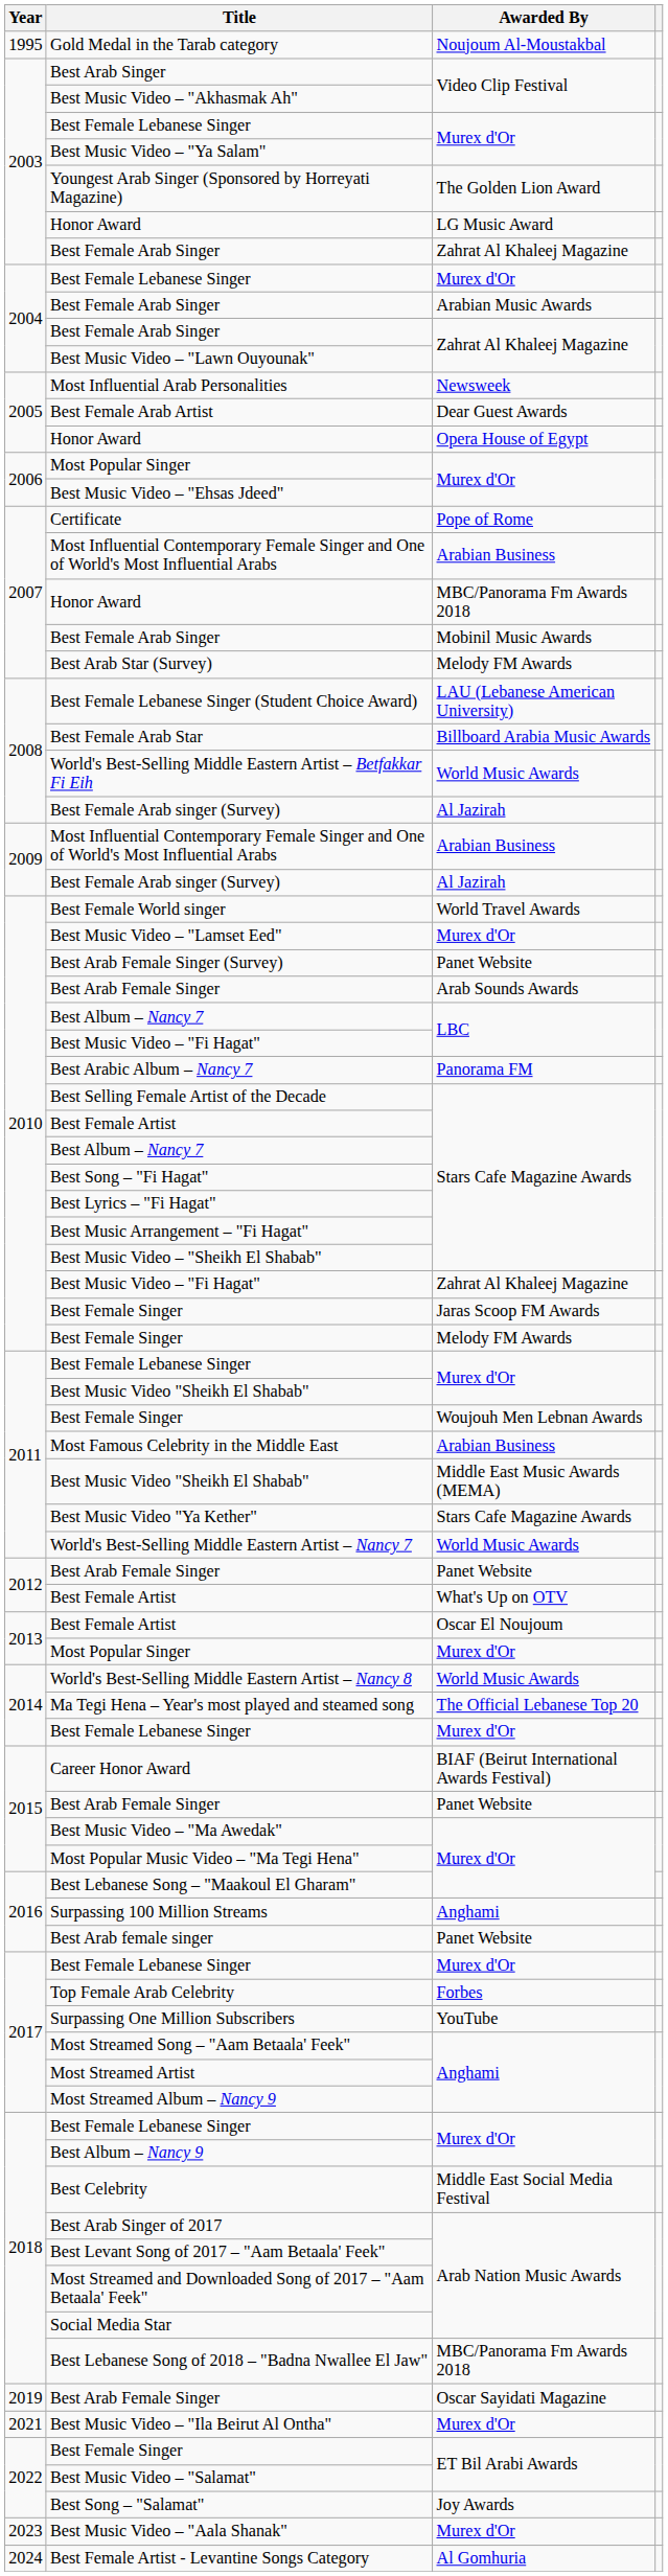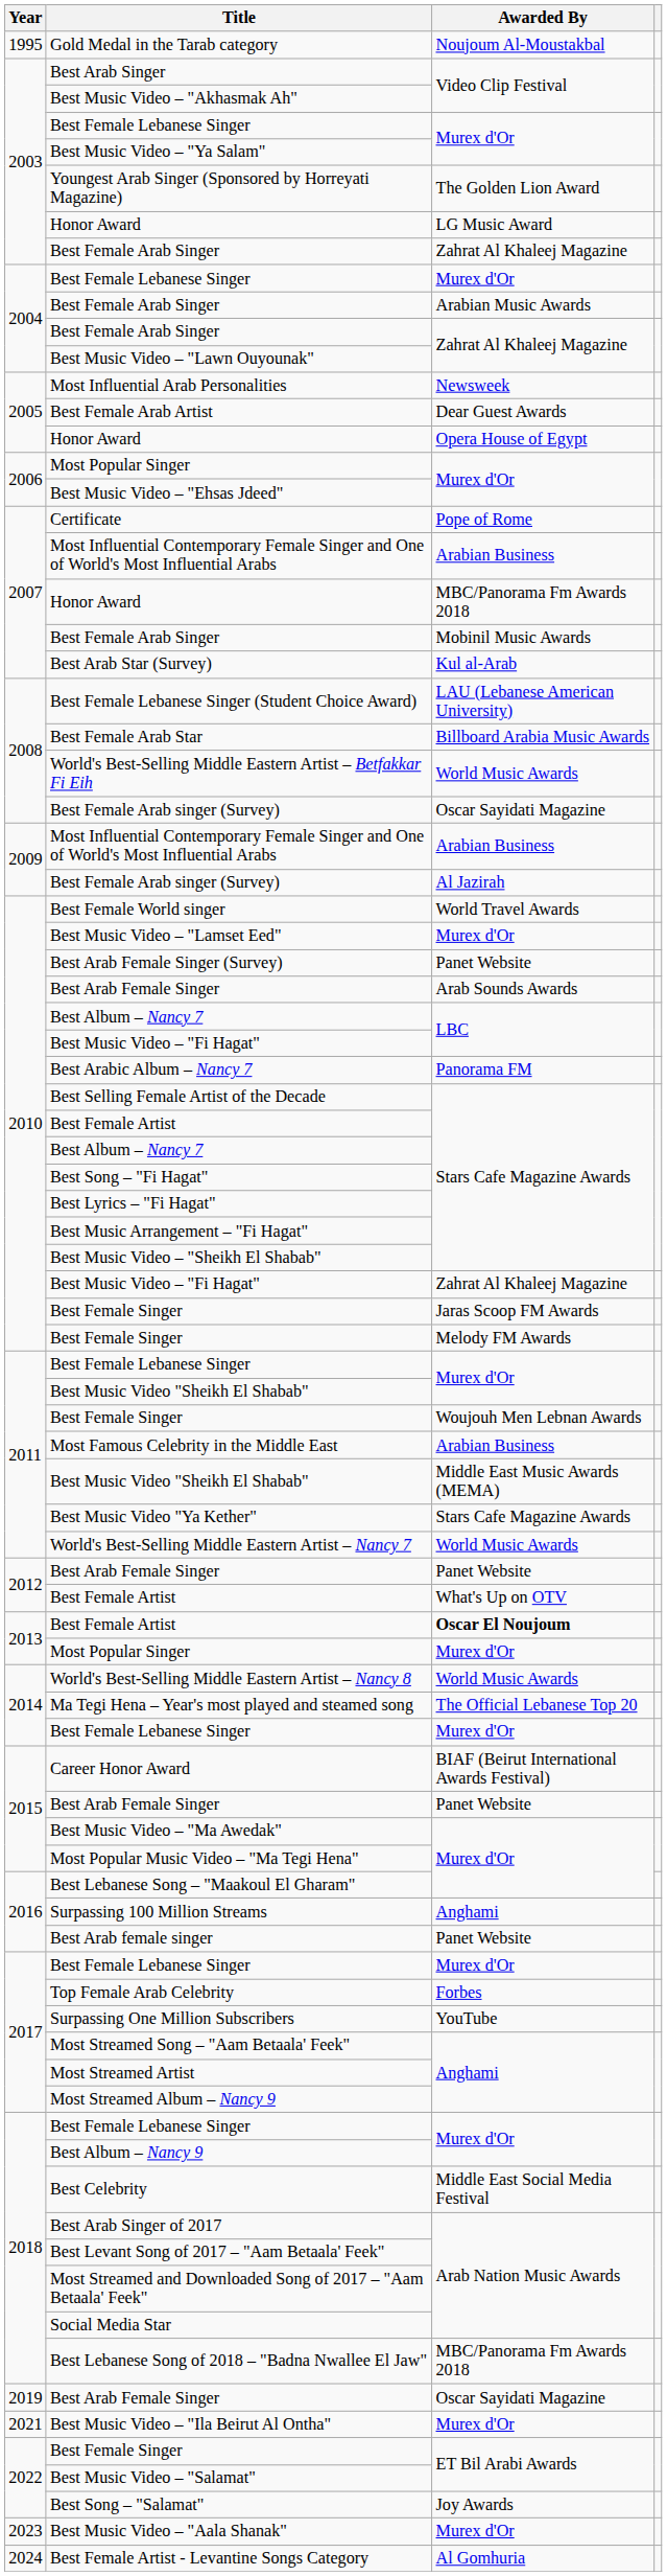 <table class="wikitable" style="margin:1em auto 1em auto;">
 <tr>
 <th>Year</th>
 <th>Title</th>
 <th>Awarded By</th>
 <th></th>
 </tr>
 <tr>
 <td>1995</td>
 <td>Gold Medal in the Tarab category</td>
 <td><a href='#'>Noujoum Al-Moustakbal</a></td>
 <td></td>
 </tr>
 <tr>
 <td rowspan="7">2003</td>
 <td>Best Arab Singer</td>
 <td rowspan="2">Video Clip Festival</td>
 <td rowspan="2"></td>
 </tr>
 <tr>
 <td>Best Music Video – "Akhasmak Ah"</td>
 </tr>
 <tr>
 <td>Best Female Lebanese Singer</td>
 <td rowspan="2"><a href='#'>Murex d'Or</a></td>
 <td rowspan="2"></td>
 </tr>
 <tr>
 <td>Best Music Video – "Ya Salam"</td>
 </tr>
 <tr>
 <td>Youngest Arab Singer (Sponsored by Horreyati Magazine)</td>
 <td>The Golden Lion Award</td>
 <td></td>
 </tr>
 <tr>
 <td>Honor Award</td>
 <td>LG Music Award</td>
 <td></td>
 </tr>
 <tr>
 <td>Best Female Arab Singer</td>
 <td>Zahrat Al Khaleej Magazine</td>
 <td></td>
 </tr>
 <tr>
 <td rowspan="4">2004</td>
 <td>Best Female Lebanese Singer</td>
 <td><a href='#'>Murex d'Or</a></td>
 <td></td>
 </tr>
 <tr>
 <td>Best Female Arab Singer</td>
 <td>Arabian Music Awards</td>
 <td></td>
 </tr>
 <tr>
 <td>Best Female Arab Singer</td>
 <td rowspan="2">Zahrat Al Khaleej Magazine</td>
 <td rowspan="2"></td>
 </tr>
 <tr>
 <td>Best Music Video – "Lawn Ouyounak"</td>
 </tr>
 <tr>
 <td rowspan="3">2005</td>
 <td>Most Influential Arab Personalities</td>
 <td><a href='#'>Newsweek</a></td>
 <td></td>
 </tr>
 <tr>
 <td>Best Female Arab Artist</td>
 <td>Dear Guest Awards</td>
 <td></td>
 </tr>
 <tr>
 <td>Honor Award</td>
 <td><a href='#'>Opera House of Egypt</a></td>
 <td></td>
 </tr>
 <tr>
 <td rowspan="2">2006</td>
 <td>Most Popular Singer</td>
 <td rowspan="2"><a href='#'>Murex d'Or</a></td>
 <td rowspan="2"></td>
 </tr>
 <tr>
 <td>Best Music Video – "Ehsas Jdeed"</td>
 </tr>
 <tr>
 <td rowspan="5">2007</td>
 <td>Certificate</td>
 <td><a href='#'>Pope of Rome</a></td>
 <td></td>
 </tr>
 <tr>
 <td>Most Influential Contemporary Female Singer and One of World's Most Influential Arabs</td>
 <td><a href='#'>Arabian Business</a></td>
 <td></td>
 </tr>
 <tr>
 <td>Honor Award</td>
 <td>MBC/Panorama Fm Awards 2018</td>
 <td></td>
 </tr>
 <tr>
 <td>Best Female Arab Singer</td>
 <td>Mobinil Music Awards</td>
 <td></td>
 </tr>
 <tr>
 <td>Best Arab Star (Survey)</td>
-<td>Melody FM Awards</td>
+<td><a href='#'>Kul al-Arab</a></td>
 <td></td>
 </tr>
 <tr>
 <td rowspan="4">2008</td>
 <td>Best Female Lebanese Singer (Student Choice Award)</td>
 <td><a href='#'>LAU (Lebanese American University)</a></td>
 <td></td>
 </tr>
 <tr>
 <td>Best Female Arab Star</td>
 <td><a href='#'>Billboard Arabia Music Awards</a></td>
 <td></td>
 </tr>
 <tr>
 <td>World's Best-Selling Middle Eastern Artist – <em><a href='#'>Betfakkar Fi Eih</a></em></td>
 <td><a href='#'>World Music Awards</a></td>
 <td></td>
 </tr>
 <tr>
 <td>Best Female Arab singer (Survey)</td>
-<td><a href='#'>Al Jazirah</a></td>
+<td rowspan="1">Oscar Sayidati Magazine</td>
 <td></td>
 </tr>
 <tr>
 <td rowspan="2">2009</td>
 <td>Most Influential Contemporary Female Singer and One of World's Most Influential Arabs</td>
 <td><a href='#'>Arabian Business</a></td>
 <td></td>
 </tr>
 <tr>
 <td>Best Female Arab singer (Survey)</td>
 <td><a href='#'>Al Jazirah</a></td>
 <td></td>
 </tr>
 <tr>
 <td rowspan="17">2010</td>
 <td>Best Female World singer</td>
 <td>World Travel Awards</td>
 <td></td>
 </tr>
 <tr>
 <td>Best Music Video – "Lamset Eed"</td>
 <td><a href='#'>Murex d'Or</a></td>
 <td></td>
 </tr>
 <tr>
 <td>Best Arab Female Singer (Survey)</td>
 <td>Panet Website</td>
 <td></td>
 </tr>
 <tr>
 <td>Best Arab Female Singer</td>
 <td>Arab Sounds Awards</td>
 <td></td>
 </tr>
 <tr>
 <td>Best Album – <em><a href='#'>Nancy 7</a></em></td>
 <td rowspan="2"><a href='#'>LBC</a></td>
 <td rowspan="2"></td>
 </tr>
 <tr>
 <td>Best Music Video – "Fi Hagat"</td>
 </tr>
 <tr>
 <td>Best Arabic Album – <em><a href='#'>Nancy 7</a></em></td>
 <td><a href='#'>Panorama FM</a></td>
 <td></td>
 </tr>
 <tr>
 <td>Best Selling Female Artist of the Decade</td>
 <td rowspan="7">Stars Cafe Magazine Awards</td>
 <td rowspan="7"></td>
 </tr>
 <tr>
 <td>Best Female Artist</td>
 </tr>
 <tr>
 <td>Best Album – <em><a href='#'>Nancy 7</a></em></td>
 </tr>
 <tr>
 <td>Best Song – "Fi Hagat"</td>
 </tr>
 <tr>
 <td>Best Lyrics – "Fi Hagat"</td>
 </tr>
 <tr>
 <td>Best Music Arrangement – "Fi Hagat"</td>
 </tr>
 <tr>
 <td>Best Music Video – "Sheikh El Shabab"</td>
 </tr>
 <tr>
 <td>Best Music Video – "Fi Hagat"</td>
 <td>Zahrat Al Khaleej Magazine</td>
 <td></td>
 </tr>
 <tr>
 <td>Best Female Singer</td>
 <td>Jaras Scoop FM Awards</td>
 <td></td>
 </tr>
 <tr>
 <td>Best Female Singer</td>
 <td>Melody FM Awards</td>
 <td></td>
 </tr>
 <tr>
 <td rowspan="7">2011</td>
 <td>Best Female Lebanese Singer</td>
 <td rowspan="2"><a href='#'>Murex d'Or</a></td>
 <td rowspan="2"></td>
 </tr>
 <tr>
 <td>Best Music Video "Sheikh El Shabab"</td>
 </tr>
 <tr>
 <td>Best Female Singer</td>
 <td>Woujouh Men Lebnan Awards</td>
 <td></td>
 </tr>
 <tr>
 <td>Most Famous Celebrity in the Middle East</td>
 <td><a href='#'>Arabian Business</a></td>
 <td></td>
 </tr>
 <tr>
 <td>Best Music Video "Sheikh El Shabab"</td>
 <td>Middle East Music Awards (MEMA)</td>
 <td></td>
 </tr>
 <tr>
 <td>Best Music Video "Ya Kether"</td>
 <td>Stars Cafe Magazine Awards</td>
 <td></td>
 </tr>
 <tr>
 <td>World's Best-Selling Middle Eastern Artist – <em><a href='#'>Nancy 7</a></em></td>
 <td><a href='#'>World Music Awards</a></td>
 <td></td>
 </tr>
 <tr>
 <td rowspan="2">2012</td>
 <td>Best Arab Female Singer</td>
 <td>Panet Website</td>
 <td></td>
 </tr>
 <tr>
 <td>Best Female Artist</td>
 <td>What's Up on <a href='#'>OTV</a></td>
 <td></td>
 </tr>
 <tr>
 <td rowspan="2">2013</td>
 <td>Best Female Artist</td>
-<td>Oscar El Noujoum</td>
+<td><strong>Oscar El Noujoum</strong></td>
 <td></td>
 </tr>
 <tr>
 <td>Most Popular Singer</td>
 <td><a href='#'>Murex d'Or</a></td>
 <td></td>
 </tr>
 <tr>
 <td rowspan="3">2014</td>
 <td>World's Best-Selling Middle Eastern Artist – <em><a href='#'>Nancy 8</a></em></td>
 <td><a href='#'>World Music Awards</a></td>
 <td></td>
 </tr>
 <tr>
 <td>Ma Tegi Hena – Year's most played and steamed song</td>
 <td><a href='#'>The Official Lebanese Top 20</a></td>
 <td></td>
 </tr>
 <tr>
 <td>Best Female Lebanese Singer</td>
 <td><a href='#'>Murex d'Or</a></td>
 <td></td>
 </tr>
 <tr>
 <td rowspan="4">2015</td>
 <td>Career Honor Award</td>
 <td>BIAF (Beirut International Awards Festival)</td>
 <td></td>
 </tr>
 <tr>
 <td>Best Arab Female Singer</td>
 <td>Panet Website</td>
 <td></td>
 </tr>
 <tr>
 <td>Best Music Video – "Ma Awedak"</td>
 <td rowspan="3"><a href='#'>Murex d'Or</a></td>
 <td rowspan="2"></td>
 </tr>
 <tr>
 <td>Most Popular Music Video – "Ma Tegi Hena"</td>
 </tr>
 <tr>
 <td rowspan="3">2016</td>
 <td>Best Lebanese Song – "Maakoul El Gharam"</td>
 <td></td>
 </tr>
 <tr>
 <td>Surpassing 100 Million Streams</td>
 <td><a href='#'>Anghami</a></td>
 <td></td>
 </tr>
 <tr>
 <td>Best Arab female singer</td>
 <td>Panet Website</td>
 <td></td>
 </tr>
 <tr>
 <td rowspan="6">2017</td>
 <td>Best Female Lebanese Singer</td>
 <td><a href='#'>Murex d'Or</a></td>
 <td></td>
 </tr>
 <tr>
 <td>Top Female Arab Celebrity</td>
 <td><a href='#'>Forbes</a></td>
 <td></td>
 </tr>
 <tr>
 <td>Surpassing One Million Subscribers</td>
 <td>YouTube</td>
 <td></td>
 </tr>
 <tr>
 <td>Most Streamed Song – "Aam Betaala' Feek"</td>
 <td rowspan="3"><a href='#'>Anghami</a></td>
 <td rowspan="3"></td>
 </tr>
 <tr>
 <td>Most Streamed Artist</td>
 </tr>
 <tr>
 <td>Most Streamed Album – <em><a href='#'>Nancy 9</a></em></td>
 </tr>
 <tr>
 <td rowspan="8">2018</td>
 <td>Best Female Lebanese Singer</td>
 <td rowspan="2"><a href='#'>Murex d'Or</a></td>
 <td rowspan="2"></td>
 </tr>
 <tr>
 <td>Best Album – <em><a href='#'>Nancy 9</a></em></td>
 </tr>
 <tr>
 <td>Best Celebrity</td>
 <td>Middle East Social Media Festival</td>
 <td></td>
 </tr>
 <tr>
 <td>Best Arab Singer of 2017</td>
 <td rowspan="4">Arab Nation Music Awards</td>
 <td rowspan="4"></td>
 </tr>
 <tr>
 <td>Best Levant Song of 2017 – "Aam Betaala' Feek"</td>
 </tr>
 <tr>
 <td>Most Streamed and Downloaded Song of 2017 – "Aam Betaala' Feek"</td>
 </tr>
 <tr>
 <td>Social Media Star</td>
 </tr>
 <tr>
 <td>Best Lebanese Song of 2018 – "Badna Nwallee El Jaw"</td>
 <td>MBC/Panorama Fm Awards 2018</td>
 <td></td>
 </tr>
 <tr>
 <td>2019</td>
 <td>Best Arab Female Singer</td>
 <td rowspan="1">Oscar Sayidati Magazine</td>
 <td rowspan="1"></td>
 </tr>
 <tr>
 <td>2021</td>
 <td>Best Music Video – "Ila Beirut Al Ontha"</td>
 <td><a href='#'>Murex d'Or</a></td>
 <td></td>
 </tr>
 <tr>
 <td rowspan="3">2022</td>
 <td>Best Female Singer</td>
 <td rowspan="2">ET Bil Arabi Awards</td>
 <td rowspan="2"></td>
 </tr>
 <tr>
 <td>Best Music Video – "Salamat"</td>
 </tr>
 <tr>
 <td>Best Song – "Salamat"</td>
 <td>Joy Awards</td>
 <td></td>
 </tr>
 <tr>
 <td>2023</td>
 <td>Best Music Video – "Aala Shanak"</td>
 <td><a href='#'>Murex d'Or</a></td>
 <td></td>
 </tr>
 <tr>
 <td>2024</td>
 <td>Best Female Artist - Levantine Songs Category</td>
 <td><a href='#'>Al Gomhuria</a></td>
 <td></td>
 </tr>
 </table>
